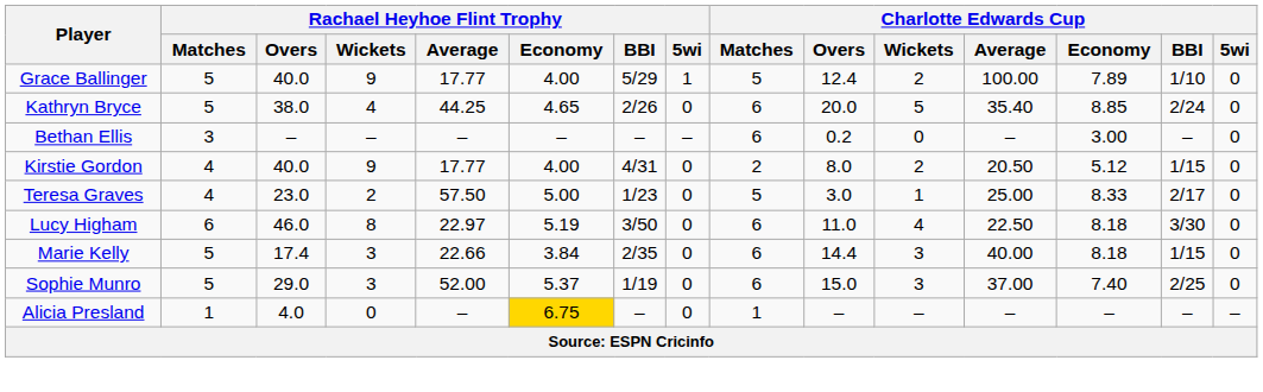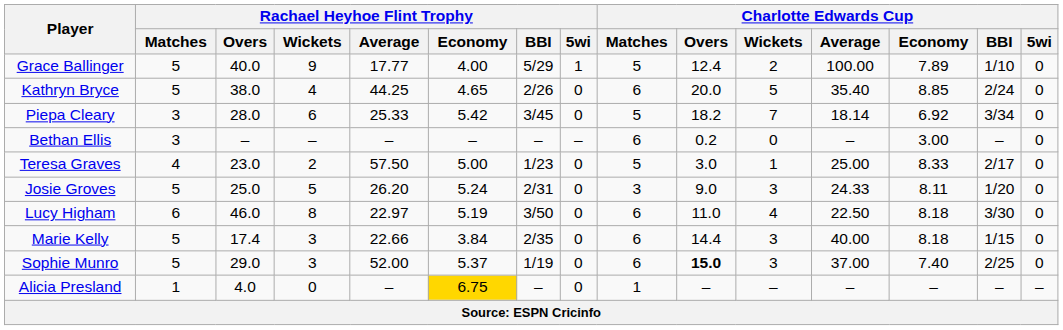 <table class="wikitable" style="text-align:center; width:86%;">
 <tr>
 <th rowspan=2>Player</th>
 <th colspan=7><a href='#'>Rachael Heyhoe Flint Trophy</a></th>
 <th colspan=7><a href='#'>Charlotte Edwards Cup</a></th>
 </tr>
 <tr>
 <th>Matches</th>
 <th>Overs</th>
 <th>Wickets</th>
 <th>Average</th>
 <th>Economy</th>
 <th>BBI</th>
 <th>5wi</th>
 <th>Matches</th>
 <th>Overs</th>
 <th>Wickets</th>
 <th>Average</th>
 <th>Economy</th>
 <th>BBI</th>
 <th>5wi</th>
 </tr>
 <tr>
 <td><a href='#'>Grace Ballinger</a></td>
 <td>5</td>
 <td>40.0</td>
 <td>9</td>
 <td>17.77</td>
 <td>4.00</td>
 <td>5/29</td>
 <td>1</td>
 <td>5</td>
 <td>12.4</td>
 <td>2</td>
 <td>100.00</td>
 <td>7.89</td>
 <td>1/10</td>
 <td>0</td>
 </tr>
 <tr>
 <td><a href='#'>Kathryn Bryce</a></td>
 <td>5</td>
 <td>38.0</td>
 <td>4</td>
 <td>44.25</td>
 <td>4.65</td>
 <td>2/26</td>
 <td>0</td>
 <td>6</td>
 <td>20.0</td>
 <td>5</td>
 <td>35.40</td>
 <td>8.85</td>
 <td>2/24</td>
 <td>0</td>
 </tr>
 <tr>
+<td><a href='#'>Piepa Cleary</a></td>
+<td>3</td>
+<td>28.0</td>
+<td>6</td>
+<td>25.33</td>
+<td>5.42</td>
+<td>3/45</td>
+<td>0</td>
+<td>5</td>
+<td>18.2</td>
+<td>7</td>
+<td>18.14</td>
+<td>6.92</td>
+<td>3/34</td>
+<td>0</td>
+</tr>
+<tr>
 <td><a href='#'>Bethan Ellis</a></td>
 <td>3</td>
 <td>–</td>
 <td>–</td>
 <td>–</td>
 <td>–</td>
 <td>–</td>
 <td>–</td>
 <td>6</td>
 <td>0.2</td>
 <td>0</td>
 <td>–</td>
 <td>3.00</td>
 <td>–</td>
 <td>0</td>
 </tr>
 <tr>
-<td><a href='#'>Kirstie Gordon</a></td>
-<td>4</td>
-<td>40.0</td>
-<td>9</td>
-<td>17.77</td>
-<td>4.00</td>
-<td>4/31</td>
-<td>0</td>
-<td>2</td>
-<td>8.0</td>
-<td>2</td>
-<td>20.50</td>
-<td>5.12</td>
-<td>1/15</td>
-<td>0</td>
-</tr>
-<tr>
 <td><a href='#'>Teresa Graves</a></td>
 <td>4</td>
 <td>23.0</td>
 <td>2</td>
 <td>57.50</td>
 <td>5.00</td>
 <td>1/23</td>
 <td>0</td>
 <td>5</td>
 <td>3.0</td>
 <td>1</td>
 <td>25.00</td>
 <td>8.33</td>
 <td>2/17</td>
+<td>0</td>
+</tr>
+<tr>
+<td><a href='#'>Josie Groves</a></td>
+<td>5</td>
+<td>25.0</td>
+<td>5</td>
+<td>26.20</td>
+<td>5.24</td>
+<td>2/31</td>
+<td>0</td>
+<td>3</td>
+<td>9.0</td>
+<td>3</td>
+<td>24.33</td>
+<td>8.11</td>
+<td>1/20</td>
 <td>0</td>
 </tr>
 <tr>
 <td><a href='#'>Lucy Higham</a></td>
 <td>6</td>
 <td>46.0</td>
 <td>8</td>
 <td>22.97</td>
 <td>5.19</td>
 <td>3/50</td>
 <td>0</td>
 <td>6</td>
 <td>11.0</td>
 <td>4</td>
 <td>22.50</td>
 <td>8.18</td>
 <td>3/30</td>
 <td>0</td>
 </tr>
 <tr>
 <td><a href='#'>Marie Kelly</a></td>
 <td>5</td>
 <td>17.4</td>
 <td>3</td>
 <td>22.66</td>
 <td>3.84</td>
 <td>2/35</td>
 <td>0</td>
 <td>6</td>
 <td>14.4</td>
 <td>3</td>
 <td>40.00</td>
 <td>8.18</td>
 <td>1/15</td>
 <td>0</td>
 </tr>
 <tr>
 <td><a href='#'>Sophie Munro</a></td>
 <td>5</td>
 <td>29.0</td>
 <td>3</td>
 <td>52.00</td>
 <td>5.37</td>
 <td>1/19</td>
 <td>0</td>
 <td>6</td>
-<td>15.0</td>
+<td><strong>15.0</strong></td>
 <td>3</td>
 <td>37.00</td>
 <td>7.40</td>
 <td>2/25</td>
 <td>0</td>
 </tr>
 <tr>
 <td><a href='#'>Alicia Presland</a></td>
 <td>1</td>
 <td>4.0</td>
 <td>0</td>
 <td>–</td>
 <td style="background: gold;">6.75</td>
 <td>–</td>
 <td>0</td>
 <td>1</td>
 <td>–</td>
 <td>–</td>
 <td>–</td>
 <td>–</td>
 <td>–</td>
 <td>–</td>
 </tr>
 <tr>
 <th colspan="15"><small>Source: ESPN Cricinfo</small></th>
 </tr>
 </table>
